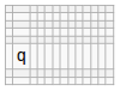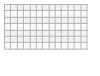 <table class="wikitable" style="text-align:center;">
 <tr>
 <th><span></span></th>
 <th><span></span></th>
 <th><span></span></th>
 <th><span></span></th>
 <th><span></span></th>
 <th><span></span></th>
 <th><span></span></th>
 <th><span></span></th>
 <th><span></span></th>
 <th><span></span></th>
 <th><span></span></th>
 <th><span></span></th>
 <th><span></span></th>
 </tr>
 <tr>
 <td></td>
 <td></td>
 <td></td>
 <td></td>
 <td></td>
 <td></td>
 <td></td>
 <td></td>
 <td></td>
 <td></td>
 <td></td>
 <td></td>
 <td>  </td>
 </tr>
 <tr>
 <th><span></span></th>
 <th><span></span></th>
 <th><span></span></th>
 <th><span></span></th>
 <th><span></span></th>
 <th><span></span></th>
 <th><span></span></th>
 <th><span></span></th>
 <th><span></span></th>
 <th><span></span></th>
 <th><span></span></th>
 <th><span></span></th>
 <th><span></span></th>
 </tr>
 <tr>
 <td></td>
 <td></td>
 <td></td>
 <td></td>
 <td></td>
 <td></td>
 <td></td>
 <td></td>
 <td></td>
 <td></td>
 <td></td>
 <td></td>
 <td></td>
 </tr>
 <tr>
 <th><span></span></th>
 <th><span></span></th>
 <th><span></span></th>
 <th><span></span></th>
 <th><span></span></th>
 <th><span></span></th>
 <th><span></span></th>
 <th><span></span></th>
 <th><span></span></th>
 <th><span></span></th>
 <th><span></span></th>
 <th><span></span></th>
 <th><span></span></th>
 </tr>
 <tr>
-<td></td>
-<td>q</td>
-<td></td>
-<td></td>
-<td></td>
-<td>    </td>
-<td></td>
-<td></td>
-<td></td>
-<td></td>
-<td></td>
-<td></td>
-<td></td>
-</tr>
-<tr>
 <th><span></span></th>
 <th><span></span></th>
 <th><span></span></th>
 <th><span></span></th>
 <th><span></span></th>
 <th><span></span></th>
 <th><span></span></th>
 <th><span></span></th>
 <th><span></span></th>
 <th><span></span></th>
 <th><span></span></th>
 <th><span></span></th>
 <th><span></span></th>
 </tr>
 <tr>
 <td> </td>
 <td> </td>
 <td></td>
 <td>    </td>
 <td></td>
 <td></td>
 <td></td>
 <td></td>
 <td></td>
 <td></td>
 <td></td>
 <td></td>
 <td></td>
 </tr>
 </table>
